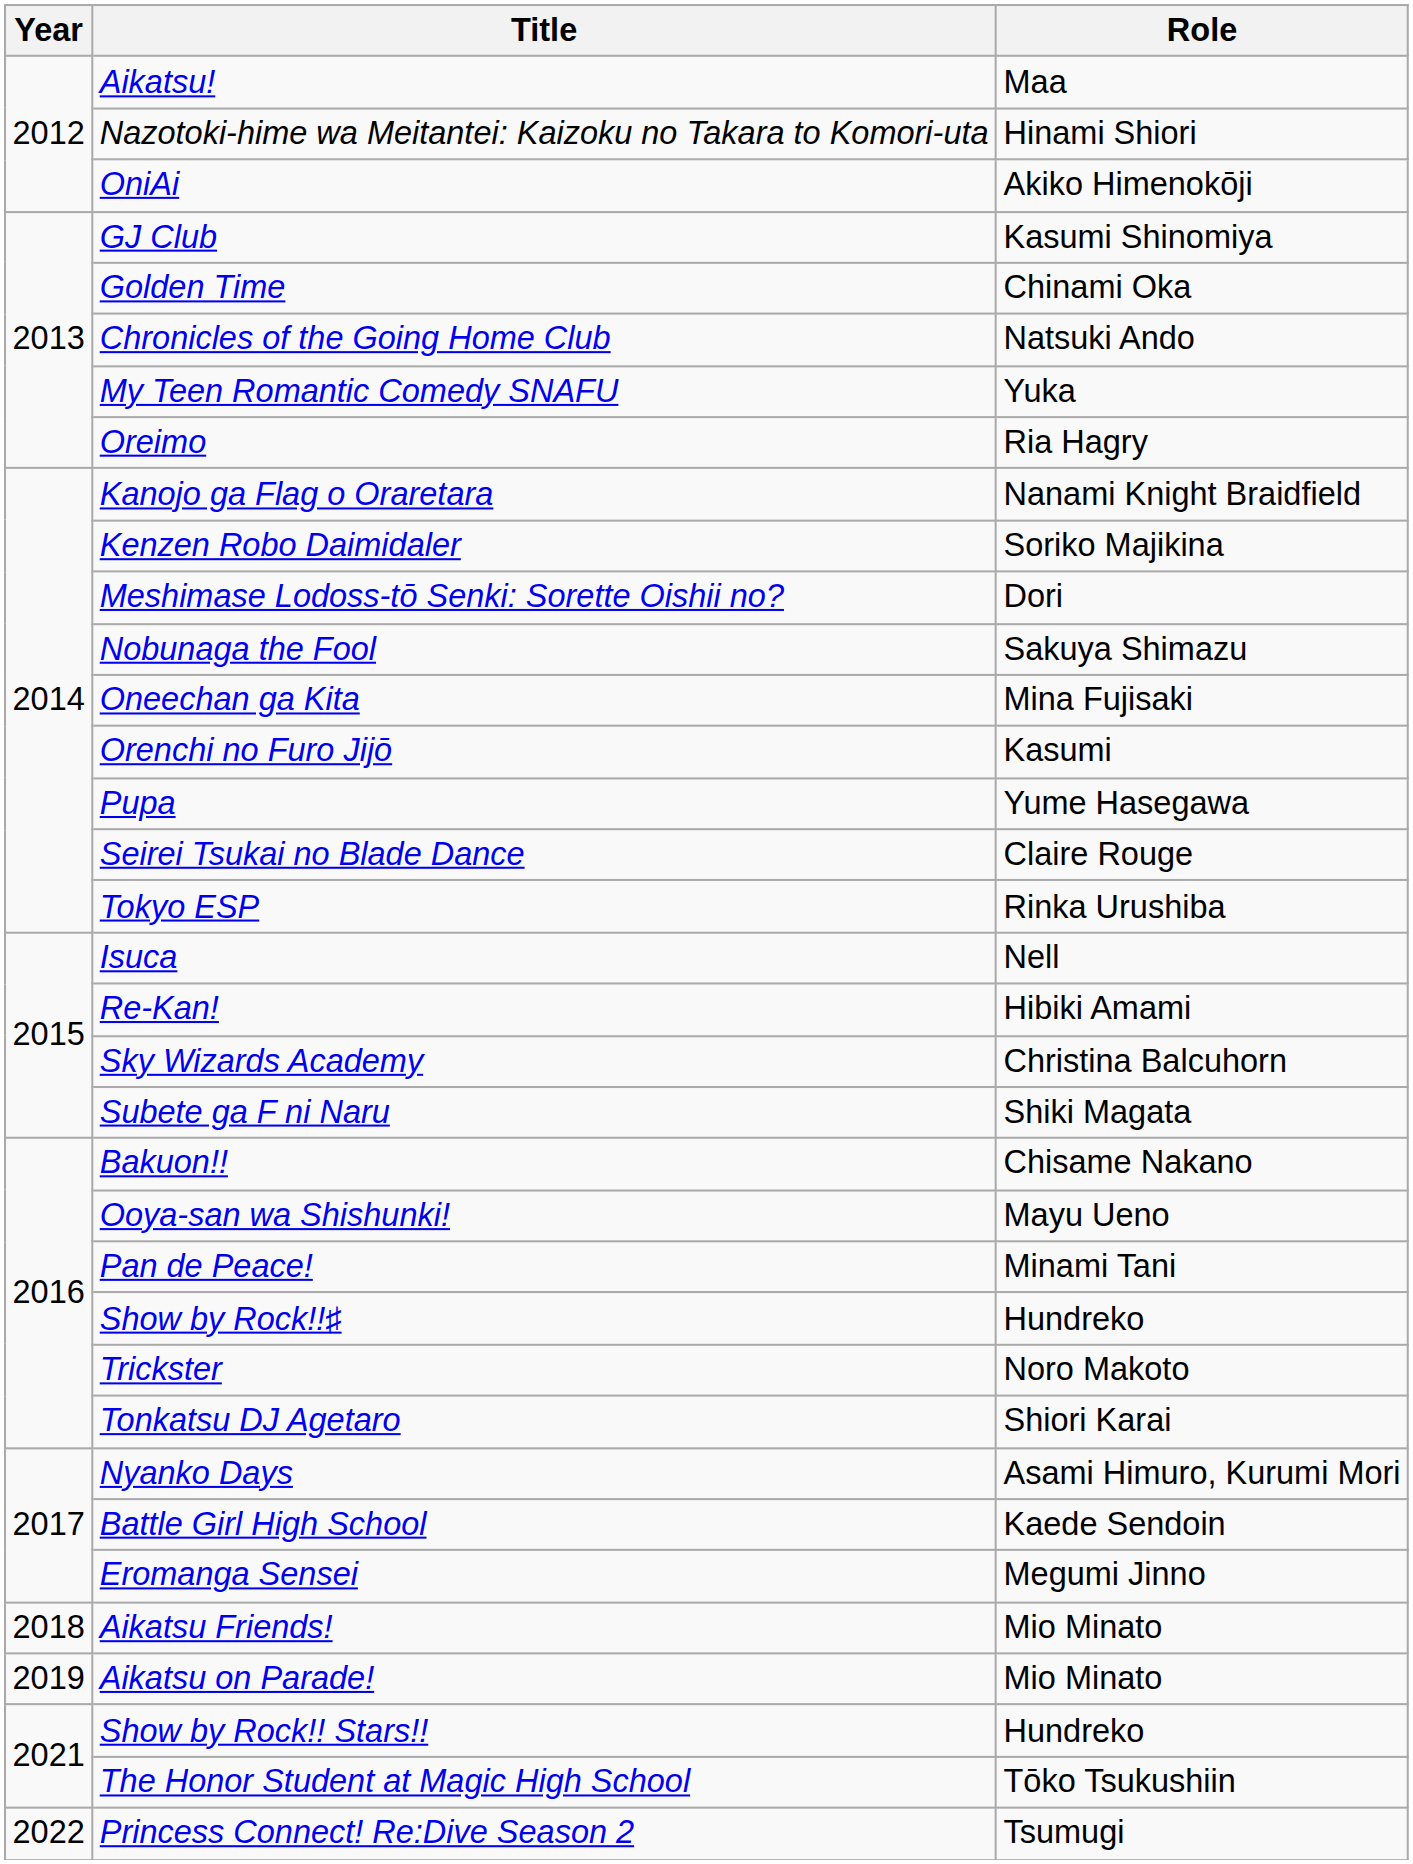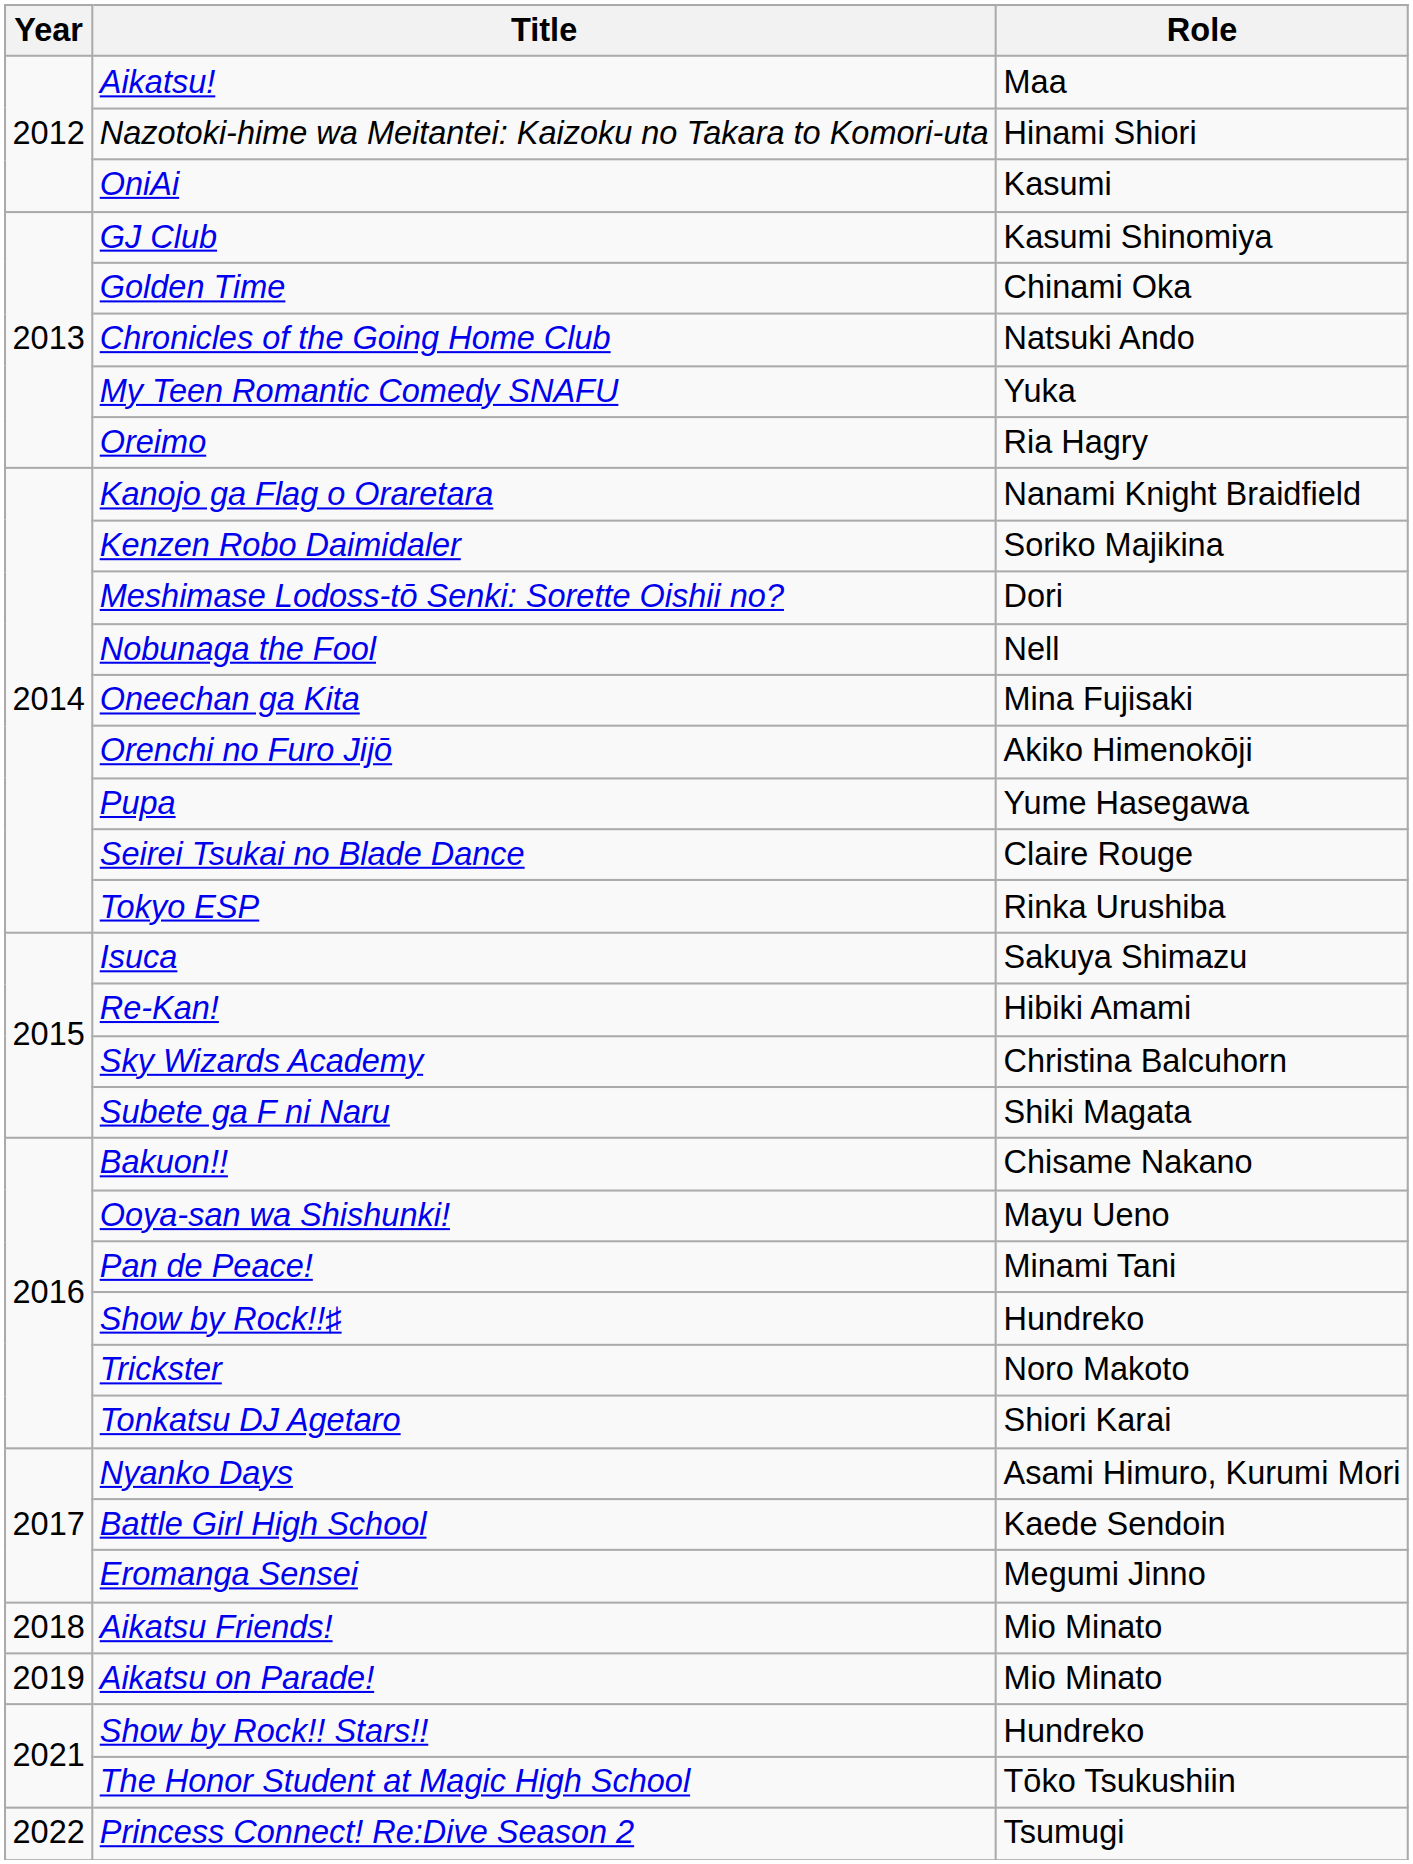 <table class="wikitable">
 <tr>
 <th>Year</th>
 <th>Title</th>
 <th>Role</th>
 </tr>
 <tr>
 <td rowspan="3">2012</td>
 <td><em><a href='#'>Aikatsu!</a></em></td>
 <td>Maa</td>
 </tr>
 <tr>
 <td><em>Nazotoki-hime wa Meitantei: Kaizoku no Takara to Komori-uta</em></td>
 <td>Hinami Shiori</td>
 </tr>
 <tr>
 <td><em><a href='#'>OniAi</a></em></td>
-<td>Akiko Himenokōji</td>
+<td>Kasumi</td>
 </tr>
 <tr>
 <td rowspan="5">2013</td>
 <td><em><a href='#'>GJ Club</a></em></td>
 <td>Kasumi Shinomiya</td>
 </tr>
 <tr>
 <td><em><a href='#'>Golden Time</a></em></td>
 <td>Chinami Oka</td>
 </tr>
 <tr>
 <td><em><a href='#'>Chronicles of the Going Home Club</a></em></td>
 <td>Natsuki Ando</td>
 </tr>
 <tr>
 <td><em><a href='#'>My Teen Romantic Comedy SNAFU</a></em></td>
 <td>Yuka</td>
 </tr>
 <tr>
 <td><em><a href='#'>Oreimo</a></em></td>
 <td>Ria Hagry</td>
 </tr>
 <tr>
 <td rowspan="9">2014</td>
 <td><em><a href='#'>Kanojo ga Flag o Oraretara</a></em></td>
 <td>Nanami Knight Braidfield</td>
 </tr>
 <tr>
 <td><em><a href='#'>Kenzen Robo Daimidaler</a></em></td>
 <td>Soriko Majikina</td>
 </tr>
 <tr>
 <td><em><a href='#'>Meshimase Lodoss-tō Senki: Sorette Oishii no?</a></em></td>
 <td>Dori</td>
 </tr>
 <tr>
 <td><em><a href='#'>Nobunaga the Fool</a></em></td>
-<td>Sakuya Shimazu</td>
+<td>Nell</td>
 </tr>
 <tr>
 <td><em><a href='#'>Oneechan ga Kita</a></em></td>
 <td>Mina Fujisaki</td>
 </tr>
 <tr>
 <td><em><a href='#'>Orenchi no Furo Jijō</a></em></td>
-<td>Kasumi</td>
+<td>Akiko Himenokōji</td>
 </tr>
 <tr>
 <td><em><a href='#'>Pupa</a></em></td>
 <td>Yume Hasegawa</td>
 </tr>
 <tr>
 <td><em><a href='#'>Seirei Tsukai no Blade Dance</a></em></td>
 <td>Claire Rouge</td>
 </tr>
 <tr>
 <td><em><a href='#'>Tokyo ESP</a></em></td>
 <td>Rinka Urushiba</td>
 </tr>
 <tr>
 <td rowspan="4">2015</td>
 <td><em><a href='#'>Isuca</a></em></td>
-<td>Nell</td>
+<td>Sakuya Shimazu</td>
 </tr>
 <tr>
 <td><em><a href='#'>Re-Kan!</a></em></td>
 <td>Hibiki Amami</td>
 </tr>
 <tr>
 <td><em><a href='#'>Sky Wizards Academy</a></em></td>
 <td>Christina Balcuhorn</td>
 </tr>
 <tr>
 <td><em><a href='#'>Subete ga F ni Naru</a></em></td>
 <td>Shiki Magata</td>
 </tr>
 <tr>
 <td rowspan="6">2016</td>
 <td><em><a href='#'>Bakuon!!</a></em></td>
 <td>Chisame Nakano</td>
 </tr>
 <tr>
 <td><em><a href='#'>Ooya-san wa Shishunki!</a></em></td>
 <td>Mayu Ueno</td>
 </tr>
 <tr>
 <td><em><a href='#'>Pan de Peace!</a></em></td>
 <td>Minami Tani</td>
 </tr>
 <tr>
 <td><em><a href='#'>Show by Rock!!♯</a></em></td>
 <td>Hundreko</td>
 </tr>
 <tr>
 <td><em><a href='#'>Trickster</a></em></td>
 <td>Noro Makoto</td>
 </tr>
 <tr>
 <td><em><a href='#'>Tonkatsu DJ Agetaro</a></em></td>
 <td>Shiori Karai</td>
 </tr>
 <tr>
 <td rowspan="3">2017</td>
 <td><em><a href='#'>Nyanko Days</a></em></td>
 <td>Asami Himuro, Kurumi Mori</td>
 </tr>
 <tr>
 <td><em><a href='#'>Battle Girl High School</a></em></td>
 <td>Kaede Sendoin</td>
 </tr>
 <tr>
 <td><em><a href='#'>Eromanga Sensei</a></em></td>
 <td>Megumi Jinno</td>
 </tr>
 <tr>
 <td rowspan="1">2018</td>
 <td><em><a href='#'>Aikatsu Friends!</a></em></td>
 <td>Mio Minato</td>
 </tr>
 <tr>
 <td rowspan="1">2019</td>
 <td><em><a href='#'>Aikatsu on Parade!</a></em></td>
 <td>Mio Minato</td>
 </tr>
 <tr>
 <td rowspan="2">2021</td>
 <td><em><a href='#'>Show by Rock!! Stars!!</a></em></td>
 <td>Hundreko</td>
 </tr>
 <tr>
 <td><em><a href='#'>The Honor Student at Magic High School</a></em></td>
 <td>Tōko Tsukushiin</td>
 </tr>
 <tr>
 <td rowspan="1">2022</td>
 <td><em><a href='#'>Princess Connect! Re:Dive Season 2</a></em></td>
 <td>Tsumugi</td>
 </tr>
 <tr>
 </tr>
 </table>
